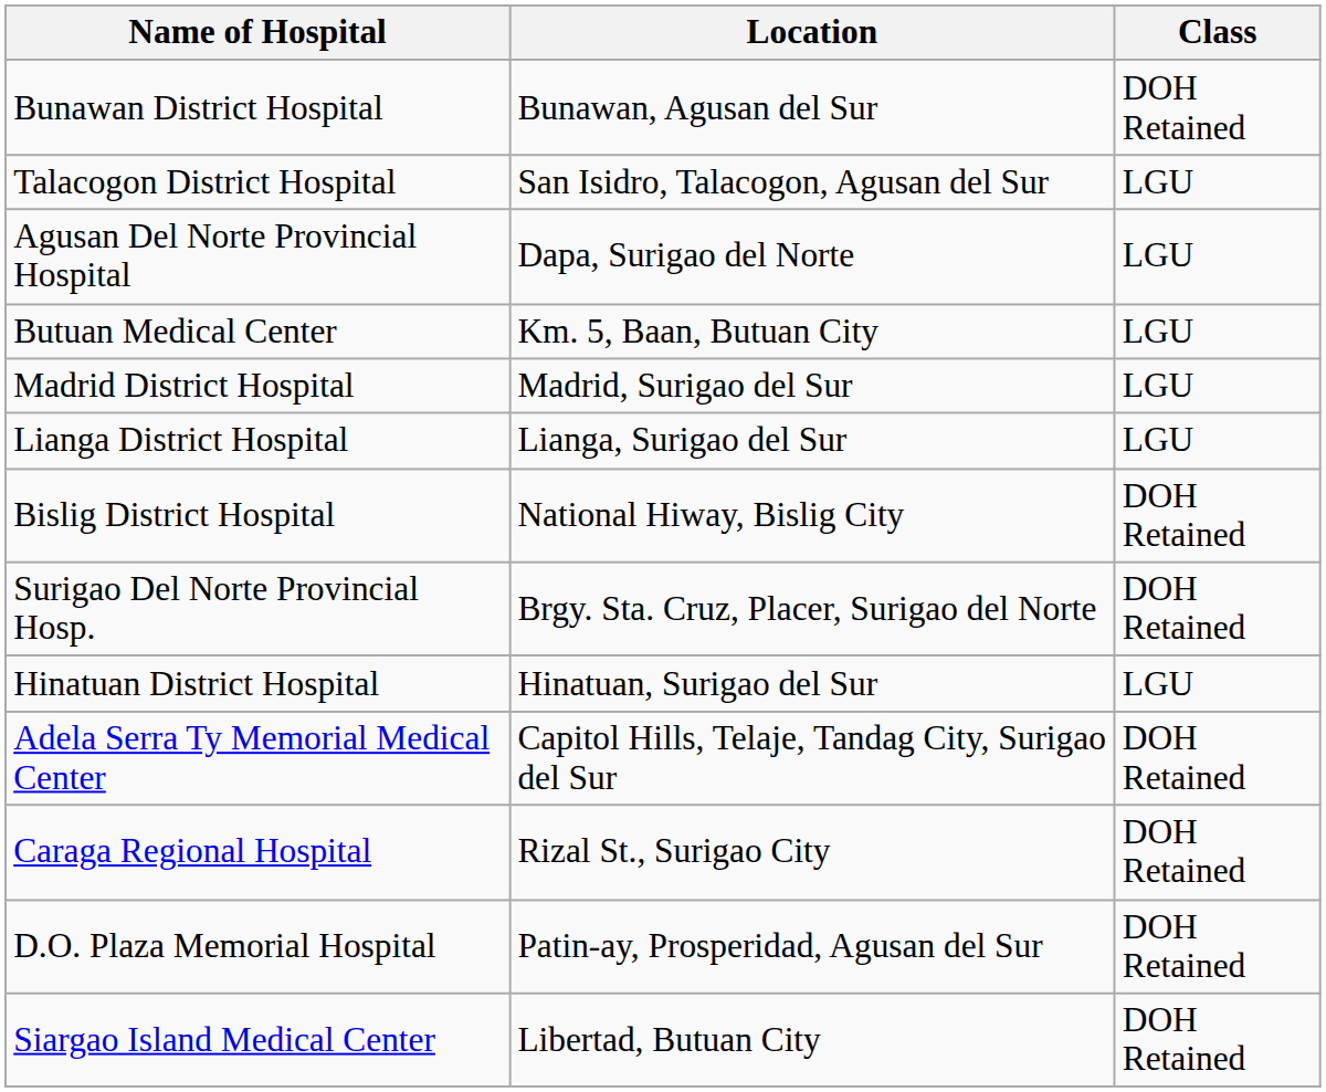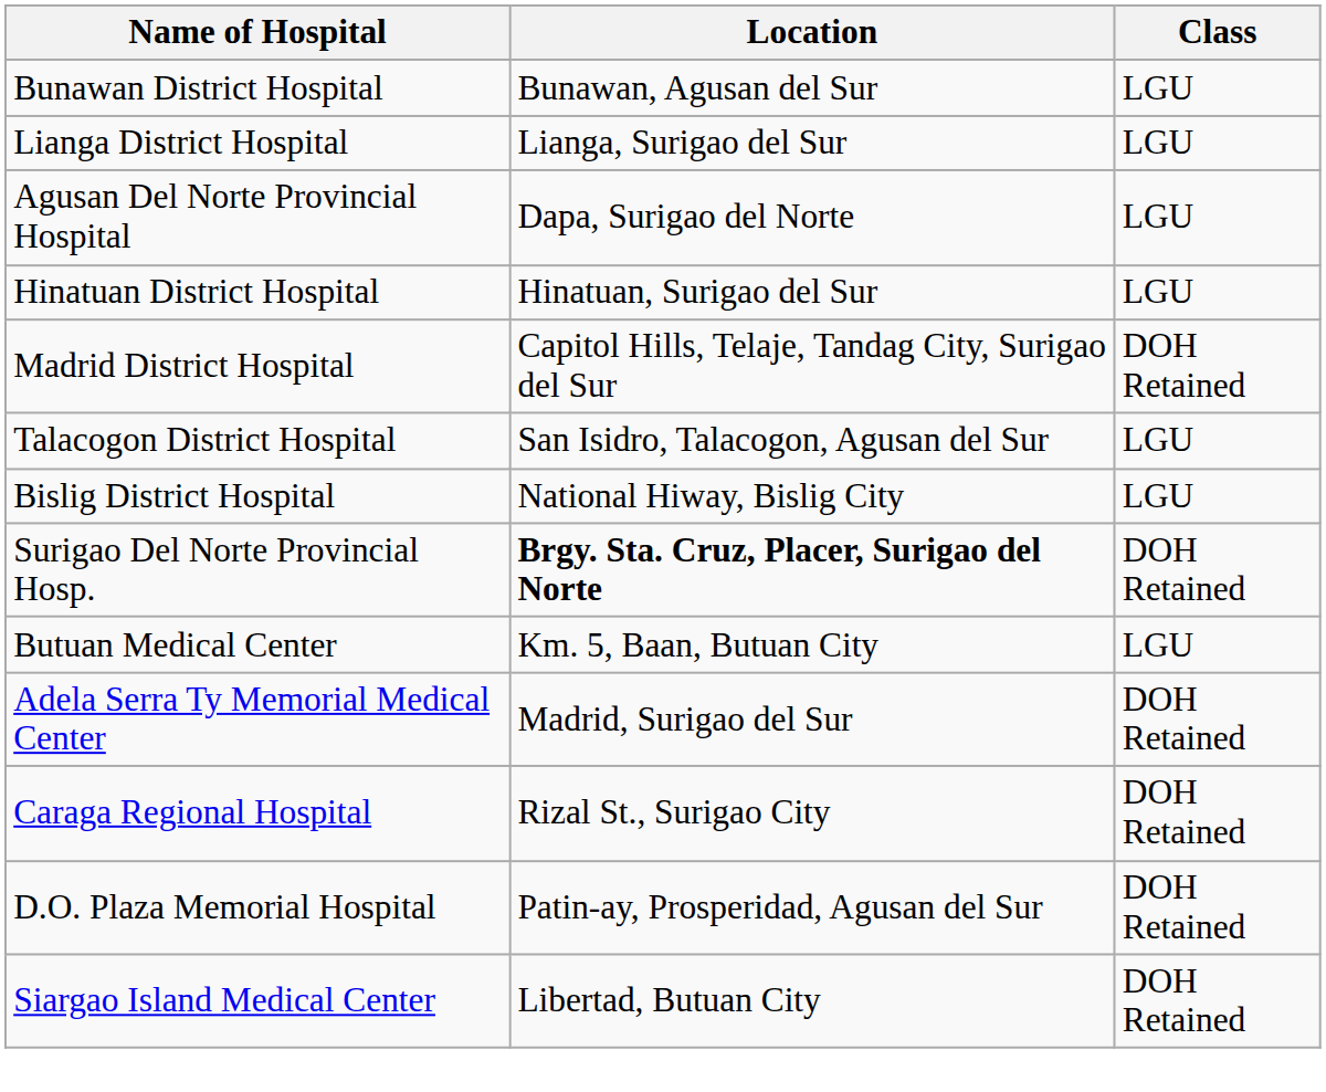 <table class="wikitable">
 <tr>
 <th>Name of Hospital</th>
 <th>Location</th>
 <th>Class</th>
 </tr>
 <tr style="vertical-align:middle;">
 <td>Bunawan District Hospital</td>
 <td>Bunawan, Agusan del Sur</td>
+<td>LGU</td>
+</tr>
+<tr style="vertical-align:middle;">
+<td>Lianga District Hospital</td>
+<td>Lianga, Surigao del Sur</td>
+<td>LGU</td>
+</tr>
+<tr style="vertical-align:middle;">
+<td>Agusan Del Norte Provincial Hospital</td>
+<td>Dapa, Surigao del Norte</td>
+<td>LGU</td>
+</tr>
+<tr style="vertical-align:middle;">
+<td>Hinatuan District Hospital</td>
+<td>Hinatuan, Surigao del Sur</td>
+<td>LGU</td>
+</tr>
+<tr style="vertical-align:middle;">
+<td>Madrid District Hospital</td>
+<td>Capitol Hills, Telaje, Tandag City, Surigao del Sur</td>
 <td>DOH Retained</td>
 </tr>
 <tr style="vertical-align:middle;">
 <td>Talacogon District Hospital</td>
 <td>San Isidro, Talacogon, Agusan del Sur</td>
 <td>LGU</td>
 </tr>
 <tr style="vertical-align:middle;">
-<td>Agusan Del Norte Provincial Hospital</td>
-<td>Dapa, Surigao del Norte</td>
+<td>Bislig District Hospital</td>
+<td>National Hiway, Bislig City</td>
 <td>LGU</td>
+</tr>
+<tr style="vertical-align:middle;">
+<td>Surigao Del Norte Provincial Hosp.</td>
+<td><strong>Brgy. Sta. Cruz, Placer, Surigao del Norte</strong></td>
+<td>DOH Retained</td>
 </tr>
 <tr style="vertical-align:middle;">
 <td>Butuan Medical Center</td>
 <td>Km. 5, Baan, Butuan City</td>
 <td>LGU</td>
 </tr>
 <tr style="vertical-align:middle;">
-<td>Madrid District Hospital</td>
+<td><a href='#'>Adela Serra Ty Memorial Medical Center</a></td>
 <td>Madrid, Surigao del Sur</td>
-<td>LGU</td>
-</tr>
-<tr style="vertical-align:middle;">
-<td>Lianga District Hospital</td>
-<td>Lianga, Surigao del Sur</td>
-<td>LGU</td>
-</tr>
-<tr style="vertical-align:middle;">
-<td>Bislig District Hospital</td>
-<td>National Hiway, Bislig City</td>
-<td>DOH Retained</td>
-</tr>
-<tr style="vertical-align:middle;">
-<td>Surigao Del Norte Provincial Hosp.</td>
-<td>Brgy. Sta. Cruz, Placer, Surigao del Norte</td>
-<td>DOH Retained</td>
-</tr>
-<tr style="vertical-align:middle;">
-<td>Hinatuan District Hospital</td>
-<td>Hinatuan, Surigao del Sur</td>
-<td>LGU</td>
-</tr>
-<tr style="vertical-align:middle;">
-<td><a href='#'>Adela Serra Ty Memorial Medical Center</a></td>
-<td>Capitol Hills, Telaje, Tandag City, Surigao del Sur</td>
 <td>DOH Retained</td>
 </tr>
 <tr style="vertical-align:middle;">
 <td><a href='#'>Caraga Regional Hospital</a></td>
 <td>Rizal St., Surigao City</td>
 <td>DOH Retained</td>
 </tr>
 <tr style="vertical-align:middle;">
 <td>D.O. Plaza Memorial Hospital</td>
 <td>Patin-ay, Prosperidad, Agusan del Sur</td>
 <td>DOH Retained</td>
 </tr>
 <tr style="vertical-align:middle;">
 <td><a href='#'>Siargao Island Medical Center</a></td>
 <td>Libertad, Butuan City</td>
 <td>DOH Retained</td>
 </tr>
 </table>
